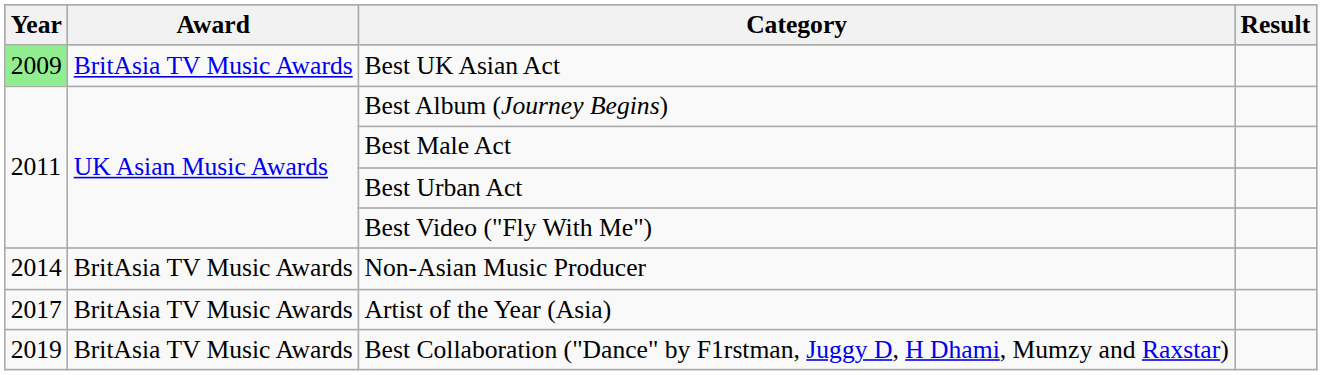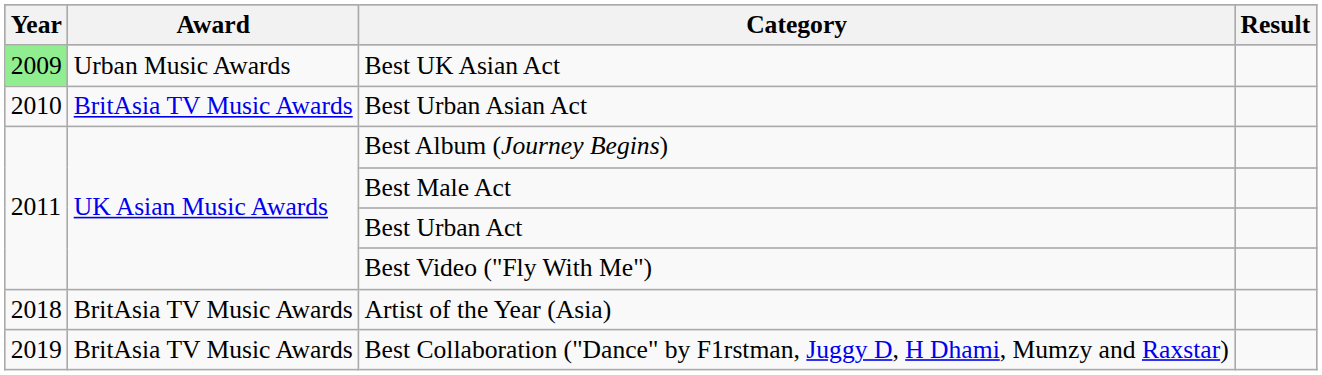 <table class="wikitable">
 <tr style="background:#b0c4de; text-align:center;">
 <th>Year</th>
 <th>Award</th>
 <th>Category</th>
 <th>Result</th>
 </tr>
 <tr>
 <td style="background: lightgreen;">2009</td>
+<td>Urban Music Awards</td>
+<td>Best UK Asian Act</td>
+<td></td>
+</tr>
+<tr>
+<td rowspan="1">2010</td>
 <td rowspan="1"><a href='#'>BritAsia TV Music Awards</a></td>
-<td>Best UK Asian Act</td>
+<td>Best Urban Asian Act</td>
 <td></td>
 </tr>
 <tr>
 <td rowspan="4">2011</td>
 <td rowspan="4"><a href='#'>UK Asian Music Awards</a></td>
 <td>Best Album (<em>Journey Begins</em>)</td>
 <td></td>
 </tr>
 <tr>
 <td>Best Male Act</td>
 <td></td>
 </tr>
 <tr>
 <td>Best Urban Act</td>
 <td></td>
 </tr>
 <tr>
 <td>Best Video ("Fly With Me")</td>
 <td></td>
 </tr>
 <tr>
-<td>2014</td>
-<td>BritAsia TV Music Awards</td>
-<td>Non-Asian Music Producer</td>
-<td></td>
-</tr>
-<tr>
-<td>2017</td>
+<td>2018</td>
 <td>BritAsia TV Music Awards</td>
 <td>Artist of the Year (Asia)</td>
 <td></td>
 </tr>
 <tr>
 <td>2019</td>
 <td>BritAsia TV Music Awards</td>
 <td>Best Collaboration ("Dance" by F1rstman, <a href='#'>Juggy D</a>, <a href='#'>H Dhami</a>, Mumzy and <a href='#'>Raxstar</a>)</td>
 <td></td>
 </tr>
 </table>
